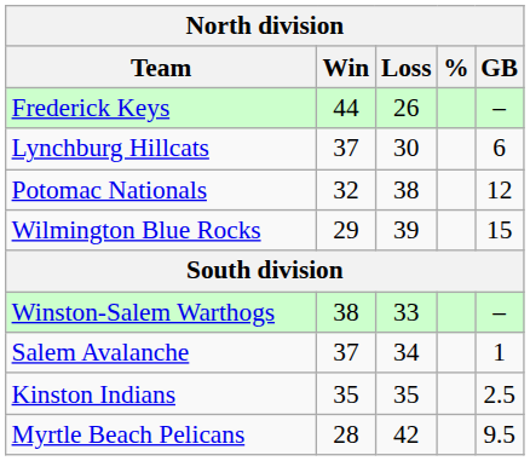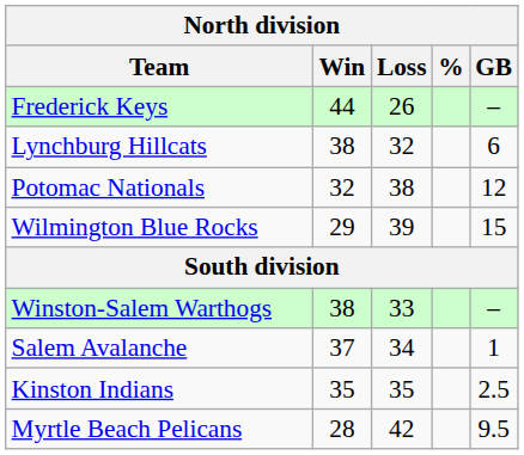 <table class="wikitable">
 <tr>
 <th colspan="5">North division</th>
 </tr>
 <tr>
 <th width="60%">Team</th>
 <th>Win</th>
 <th>Loss</th>
 <th>%</th>
 <th>GB</th>
 </tr>
 <tr align=center bgcolor=ccffcc>
 <td align=left><a href='#'>Frederick Keys</a></td>
 <td>44</td>
 <td>26</td>
 <td></td>
 <td>–</td>
 </tr>
 <tr align=center>
 <td align=left><a href='#'>Lynchburg Hillcats</a></td>
-<td>37</td>
-<td>30</td>
+<td>38</td>
+<td>32</td>
 <td></td>
 <td>6</td>
 </tr>
 <tr align=center>
 <td align=left><a href='#'>Potomac Nationals</a></td>
 <td>32</td>
 <td>38</td>
 <td></td>
 <td>12</td>
 </tr>
 <tr align=center>
 <td align=left><a href='#'>Wilmington Blue Rocks</a></td>
 <td>29</td>
 <td>39</td>
 <td></td>
 <td>15</td>
 </tr>
 <tr>
 <th colspan="5">South division</th>
 </tr>
 <tr align=center bgcolor=ccffcc>
 <td align=left><a href='#'>Winston-Salem Warthogs</a></td>
 <td>38</td>
 <td>33</td>
 <td></td>
 <td>–</td>
 </tr>
 <tr align=center>
 <td align=left><a href='#'>Salem Avalanche</a></td>
 <td>37</td>
 <td>34</td>
 <td></td>
 <td>1</td>
 </tr>
 <tr align=center>
 <td align=left><a href='#'>Kinston Indians</a></td>
 <td>35</td>
 <td>35</td>
 <td></td>
 <td>2.5</td>
 </tr>
 <tr align=center>
 <td align=left><a href='#'>Myrtle Beach Pelicans</a></td>
 <td>28</td>
 <td>42</td>
 <td></td>
 <td>9.5</td>
 </tr>
 </table>
